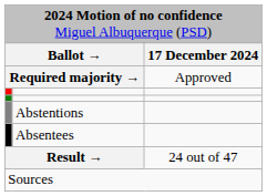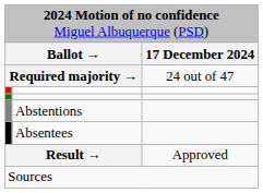 <table class="wikitable" style="text-align:center;">
 <tr>
 <td colspan="4" align="center" bgcolor="#C0C0C0"><strong>2024 Motion of no confidence</strong><br><a href='#'>Miguel Albuquerque</a> (<a href='#'>PSD</a>)</td>
 </tr>
 <tr>
 <th colspan="2" style="width:150px;">Ballot →</th>
 <th>17 December 2024</th>
 </tr>
 <tr>
 <th colspan="2">Required majority →</th>
-<td>Approved </td>
+<td>24 out of 47</td>
 </tr>
 <tr>
 <th style="width:1px; background:red;"></th>
 <td style="text-align:left;"></td>
 <td></td>
 </tr>
 <tr>
 <th style="color:inherit;background:green;"></th>
 <td style="text-align:left;"></td>
 <td></td>
 </tr>
 <tr>
 <th style="color:inherit;background:gray;"></th>
 <td style="text-align:left;">Abstentions</td>
 <td></td>
 </tr>
 <tr>
 <th style="color:inherit;background:black;"></th>
 <td style="text-align:left;">Absentees</td>
 <td></td>
 </tr>
 <tr>
 <th colspan="2">Result →</th>
-<td>24 out of 47</td>
+<td>Approved </td>
 </tr>
 <tr>
 <td style="text-align:left;" colspan="4">Sources</td>
 </tr>
 </table>
